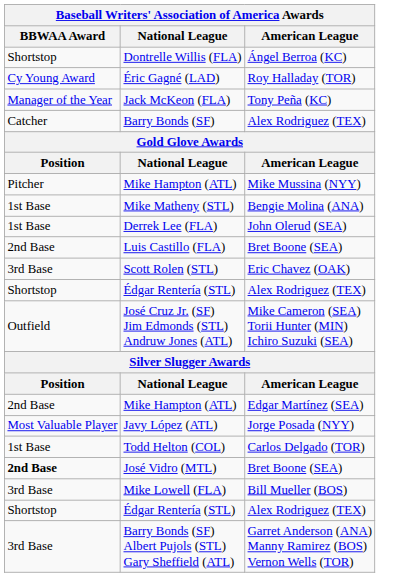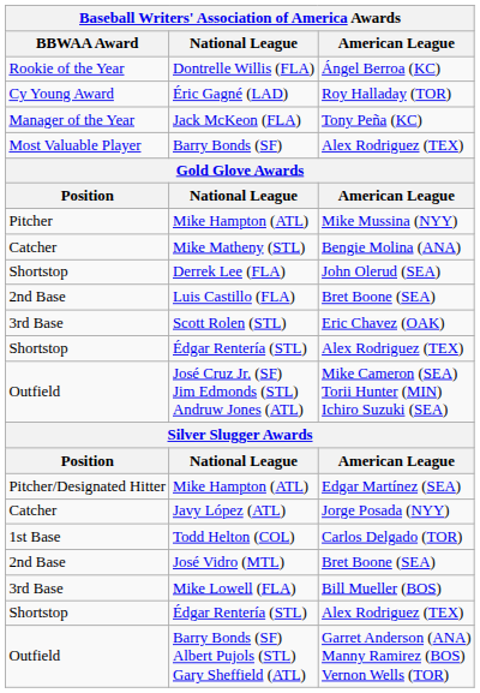 <table class="wikitable" style="font-size:90%;">
 <tr>
 <th colspan="9"><a href='#'>Baseball Writers' Association of America</a> Awards</th>
 </tr>
 <tr>
 <th>BBWAA Award</th>
 <th>National League</th>
 <th>American League</th>
 </tr>
 <tr>
-<td>Shortstop</td>
+<td><a href='#'>Rookie of the Year</a></td>
 <td><a href='#'>Dontrelle Willis</a> (<a href='#'>FLA</a>)</td>
 <td><a href='#'>Ángel Berroa</a> (<a href='#'>KC</a>)</td>
 </tr>
 <tr>
 <td><a href='#'>Cy Young Award</a></td>
 <td><a href='#'>Éric Gagné</a> (<a href='#'>LAD</a>)</td>
 <td><a href='#'>Roy Halladay</a> (<a href='#'>TOR</a>)</td>
 </tr>
 <tr>
 <td><a href='#'>Manager of the Year</a></td>
 <td><a href='#'>Jack McKeon</a> (<a href='#'>FLA</a>)</td>
 <td><a href='#'>Tony Peña</a> (<a href='#'>KC</a>)</td>
 </tr>
 <tr>
-<td>Catcher</td>
+<td><a href='#'>Most Valuable Player</a></td>
 <td><a href='#'>Barry Bonds</a> (<a href='#'>SF</a>)</td>
 <td><a href='#'>Alex Rodriguez</a> (<a href='#'>TEX</a>)</td>
 </tr>
 <tr>
 <th colspan="9"><a href='#'>Gold Glove Awards</a></th>
 </tr>
 <tr>
 <th>Position</th>
 <th>National League</th>
 <th>American League</th>
 </tr>
 <tr>
 <td>Pitcher</td>
 <td><a href='#'>Mike Hampton</a> (<a href='#'>ATL</a>)</td>
 <td><a href='#'>Mike Mussina</a> (<a href='#'>NYY</a>)</td>
 </tr>
 <tr>
-<td>1st Base</td>
+<td>Catcher</td>
 <td><a href='#'>Mike Matheny</a> (<a href='#'>STL</a>)</td>
 <td><a href='#'>Bengie Molina</a> (<a href='#'>ANA</a>)</td>
 </tr>
 <tr>
-<td>1st Base</td>
+<td>Shortstop</td>
 <td><a href='#'>Derrek Lee</a> (<a href='#'>FLA</a>)</td>
 <td><a href='#'>John Olerud</a> (<a href='#'>SEA</a>)</td>
 </tr>
 <tr>
 <td>2nd Base</td>
 <td><a href='#'>Luis Castillo</a> (<a href='#'>FLA</a>)</td>
 <td><a href='#'>Bret Boone</a> (<a href='#'>SEA</a>)</td>
 </tr>
 <tr>
 <td>3rd Base</td>
 <td><a href='#'>Scott Rolen</a> (<a href='#'>STL</a>)</td>
 <td><a href='#'>Eric Chavez</a> (<a href='#'>OAK</a>)</td>
 </tr>
 <tr>
 <td>Shortstop</td>
 <td><a href='#'>Édgar Rentería</a> (<a href='#'>STL</a>)</td>
 <td><a href='#'>Alex Rodriguez</a> (<a href='#'>TEX</a>)</td>
 </tr>
 <tr>
 <td>Outfield</td>
 <td><a href='#'>José Cruz Jr.</a> (<a href='#'>SF</a>)<br><a href='#'>Jim Edmonds</a> (<a href='#'>STL</a>)<br><a href='#'>Andruw Jones</a> (<a href='#'>ATL</a>)</td>
 <td><a href='#'>Mike Cameron</a> (<a href='#'>SEA</a>)<br><a href='#'>Torii Hunter</a> (<a href='#'>MIN</a>)<br><a href='#'>Ichiro Suzuki</a> (<a href='#'>SEA</a>)</td>
 </tr>
 <tr>
 <th colspan="9"><a href='#'>Silver Slugger Awards</a></th>
 </tr>
 <tr>
 <th>Position</th>
 <th>National League</th>
 <th>American League</th>
 </tr>
 <tr>
-<td>2nd Base</td>
+<td>Pitcher/Designated Hitter</td>
 <td><a href='#'>Mike Hampton</a> (<a href='#'>ATL</a>)</td>
 <td><a href='#'>Edgar Martínez</a> (<a href='#'>SEA</a>)</td>
 </tr>
 <tr>
-<td><a href='#'>Most Valuable Player</a></td>
+<td>Catcher</td>
 <td><a href='#'>Javy López</a> (<a href='#'>ATL</a>)</td>
 <td><a href='#'>Jorge Posada</a> (<a href='#'>NYY</a>)</td>
 </tr>
 <tr>
 <td>1st Base</td>
 <td><a href='#'>Todd Helton</a> (<a href='#'>COL</a>)</td>
 <td><a href='#'>Carlos Delgado</a> (<a href='#'>TOR</a>)</td>
 </tr>
 <tr>
-<td><strong>2nd Base</strong></td>
+<td>2nd Base</td>
 <td><a href='#'>José Vidro</a> (<a href='#'>MTL</a>)</td>
 <td><a href='#'>Bret Boone</a> (<a href='#'>SEA</a>)</td>
 </tr>
 <tr>
 <td>3rd Base</td>
 <td><a href='#'>Mike Lowell</a> (<a href='#'>FLA</a>)</td>
 <td><a href='#'>Bill Mueller</a> (<a href='#'>BOS</a>)</td>
 </tr>
 <tr>
 <td>Shortstop</td>
 <td><a href='#'>Édgar Rentería</a> (<a href='#'>STL</a>)</td>
 <td><a href='#'>Alex Rodriguez</a> (<a href='#'>TEX</a>)</td>
 </tr>
 <tr>
-<td>3rd Base</td>
+<td>Outfield</td>
 <td><a href='#'>Barry Bonds</a> (<a href='#'>SF</a>)<br><a href='#'>Albert Pujols</a> (<a href='#'>STL</a>)<br><a href='#'>Gary Sheffield</a> (<a href='#'>ATL</a>)</td>
 <td><a href='#'>Garret Anderson</a> (<a href='#'>ANA</a>)<br><a href='#'>Manny Ramirez</a> (<a href='#'>BOS</a>)<br><a href='#'>Vernon Wells</a> (<a href='#'>TOR</a>)</td>
 </tr>
 </table>
